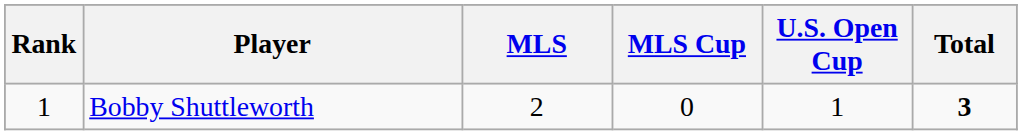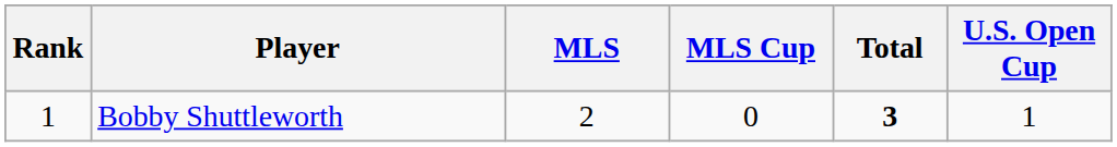 <table class="wikitable" style="font-size: 95%; text-align: center;">
 <tr>
 <th width=10>Rank</th>
 <th width=200>Player</th>
 <th width=75><a href='#'>MLS</a></th>
 <th width=75><a href='#'>MLS Cup</a></th>
+<th width=50>Total</th>
 <th width=75><a href='#'>U.S. Open Cup</a></th>
-<th width=50>Total</th>
 </tr>
 <tr>
 <td rowspan="1">1</td>
 <td align="left"> <a href='#'>Bobby Shuttleworth</a></td>
 <td>2</td>
 <td>0</td>
+<td><strong>3</strong></td>
 <td>1</td>
-<td><strong>3</strong></td>
 </tr>
 </table>
